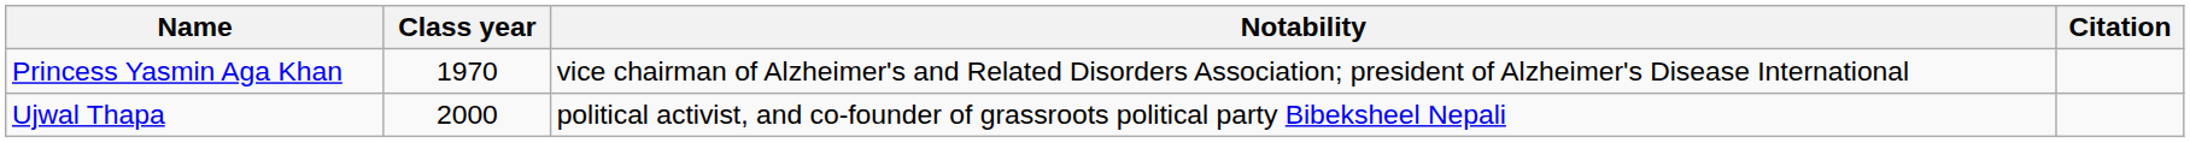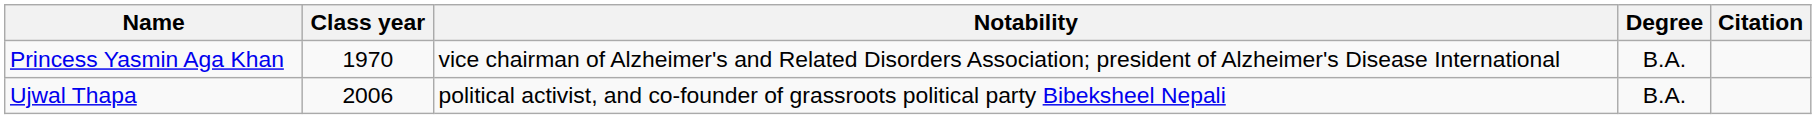 <table class="wikitable sortable" style="width:100%">
 <tr>
 <th>Name</th>
 <th>Class year</th>
 <th>Notability</th>
+<th>Degree</th>
 <th>Citation</th>
 </tr>
 <tr>
 <td><a href='#'>Princess Yasmin Aga Khan</a></td>
 <td style="text-align:center;">1970</td>
 <td>vice chairman of Alzheimer's and Related Disorders Association; president of Alzheimer's Disease International</td>
+<td style="text-align:center;">B.A.</td>
 <td></td>
 </tr>
 <tr>
 <td><a href='#'>Ujwal Thapa</a></td>
-<td style="text-align:center;">2000</td>
+<td style="text-align:center;">2006</td>
 <td>political activist, and co-founder of grassroots political party <a href='#'>Bibeksheel Nepali</a></td>
+<td style="text-align:center;">B.A.</td>
 <td></td>
 </tr>
 </table>
